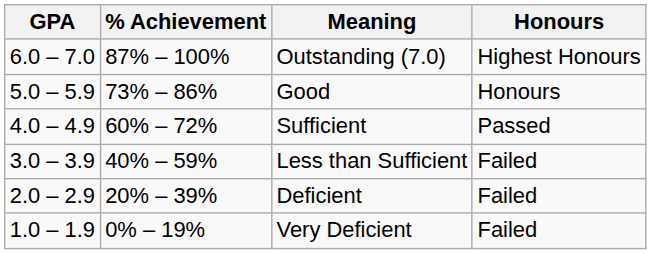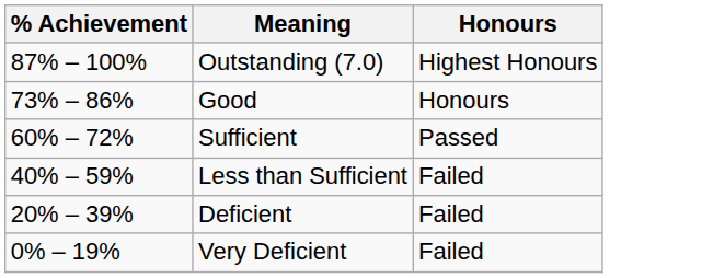 <table class="wikitable">
 <tr>
-<th>GPA</th>
 <th>% Achievement</th>
 <th>Meaning</th>
 <th>Honours</th>
 </tr>
 <tr>
-<td>6.0 – 7.0</td>
 <td>87% – 100%</td>
 <td>Outstanding (7.0)</td>
 <td>Highest Honours</td>
 </tr>
 <tr>
-<td>5.0 – 5.9</td>
 <td>73% – 86%</td>
 <td>Good</td>
 <td>Honours</td>
 </tr>
 <tr>
-<td>4.0 – 4.9</td>
 <td>60% – 72%</td>
 <td>Sufficient</td>
 <td>Passed</td>
 </tr>
 <tr>
-<td>3.0 – 3.9</td>
 <td>40% – 59%</td>
 <td>Less than Sufficient</td>
 <td>Failed</td>
 </tr>
 <tr>
-<td>2.0 – 2.9</td>
 <td>20% – 39%</td>
 <td>Deficient</td>
 <td>Failed</td>
 </tr>
 <tr>
-<td>1.0 – 1.9</td>
 <td>0% – 19%</td>
 <td>Very Deficient</td>
 <td>Failed</td>
 </tr>
 </table>
